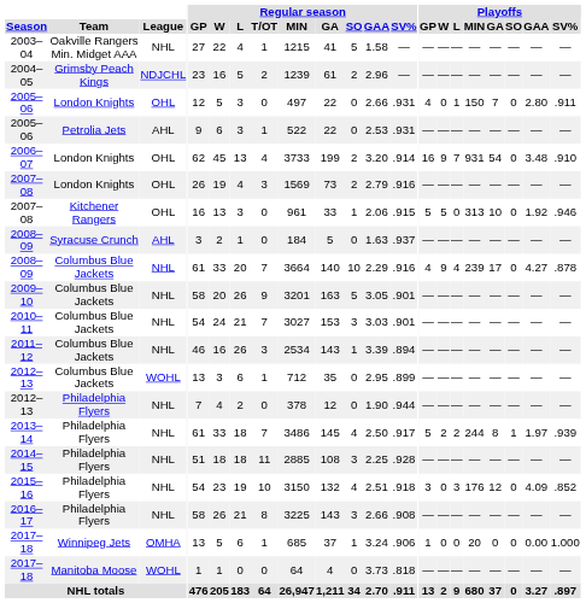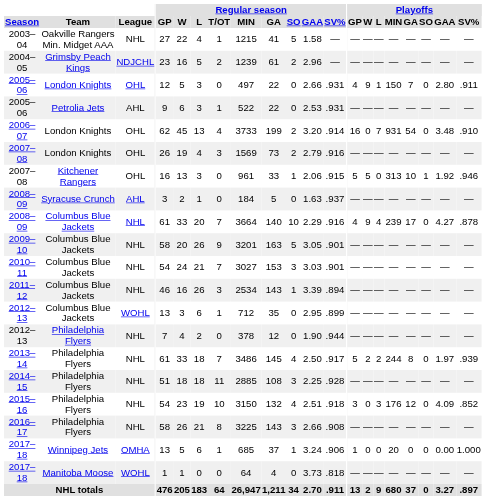 <table border="0" cellpadding="1" cellspacing="0" style="text-align:center; width:90%">
 <tr bgcolor="#e0e0e0">
 <th colspan="3" bgcolor="#ffffff"></th>
 <th rowspan="99" bgcolor="#ffffff"></th>
 <th colspan="9" bgcolor="#e0e0e0"><a href='#'>Regular season</a></th>
 <th rowspan="99" bgcolor="#ffffff"></th>
 <th colspan="8" bgcolor="#e0e0e0"><a href='#'>Playoffs</a></th>
 </tr>
 <tr bgcolor="#e0e0e0">
 <th><a href='#'>Season</a></th>
 <th>Team</th>
 <th>League</th>
 <th>GP</th>
 <th>W</th>
 <th>L</th>
 <th>T/OT</th>
 <th>MIN</th>
 <th>GA</th>
 <th><a href='#'>SO</a></th>
 <th><a href='#'>GAA</a></th>
 <th><a href='#'>SV%</a></th>
 <th>GP</th>
 <th>W</th>
 <th>L</th>
 <th>MIN</th>
 <th>GA</th>
 <th>SO</th>
 <th>GAA</th>
 <th>SV%</th>
 </tr>
 <tr>
 <td>2003–04</td>
 <td>Oakville Rangers Min. Midget AAA</td>
 <td>NHL</td>
 <td>27</td>
 <td>22</td>
 <td>4</td>
 <td>1</td>
 <td>1215</td>
 <td>41</td>
 <td>5</td>
 <td>1.58</td>
 <td>—</td>
 <td>—</td>
 <td>—</td>
 <td>—</td>
 <td>—</td>
 <td>—</td>
 <td>—</td>
 <td>—</td>
 <td>—</td>
 </tr>
 <tr bgcolor="#f0f0f0">
 <td>2004–05</td>
 <td><a href='#'>Grimsby Peach Kings</a></td>
 <td><a href='#'>NDJCHL</a></td>
 <td>23</td>
 <td>16</td>
 <td>5</td>
 <td>2</td>
 <td>1239</td>
 <td>61</td>
 <td>2</td>
 <td>2.96</td>
 <td>—</td>
 <td>—</td>
 <td>—</td>
 <td>—</td>
 <td>—</td>
 <td>—</td>
 <td>—</td>
 <td>—</td>
 <td>—</td>
 </tr>
 <tr>
 <td><a href='#'>2005–06</a></td>
 <td><a href='#'>London Knights</a></td>
 <td><a href='#'>OHL</a></td>
 <td>12</td>
 <td>5</td>
 <td>3</td>
 <td>0</td>
 <td>497</td>
 <td>22</td>
 <td>0</td>
 <td>2.66</td>
 <td>.931</td>
 <td>4</td>
-<td>0</td>
+<td>9</td>
 <td>1</td>
 <td>150</td>
 <td>7</td>
 <td>0</td>
 <td>2.80</td>
 <td>.911</td>
 </tr>
 <tr bgcolor="#f0f0f0">
 <td>2005–06</td>
 <td><a href='#'>Petrolia Jets</a></td>
 <td>AHL</td>
 <td>9</td>
 <td>6</td>
 <td>3</td>
 <td>1</td>
 <td>522</td>
 <td>22</td>
 <td>0</td>
 <td>2.53</td>
 <td>.931</td>
 <td>—</td>
 <td>—</td>
 <td>—</td>
 <td>—</td>
 <td>—</td>
 <td>—</td>
 <td>—</td>
 <td>—</td>
 </tr>
 <tr>
 <td><a href='#'>2006–07</a></td>
 <td>London Knights</td>
 <td>OHL</td>
 <td>62</td>
 <td>45</td>
 <td>13</td>
 <td>4</td>
 <td>3733</td>
 <td>199</td>
 <td>2</td>
 <td>3.20</td>
 <td>.914</td>
 <td>16</td>
-<td>9</td>
+<td>0</td>
 <td>7</td>
 <td>931</td>
 <td>54</td>
 <td>0</td>
 <td>3.48</td>
 <td>.910</td>
 </tr>
 <tr bgcolor="#f0f0f0">
 <td><a href='#'>2007–08</a></td>
 <td>London Knights</td>
 <td>OHL</td>
 <td>26</td>
 <td>19</td>
 <td>4</td>
 <td>3</td>
 <td>1569</td>
 <td>73</td>
 <td>2</td>
 <td>2.79</td>
 <td>.916</td>
 <td>—</td>
 <td>—</td>
 <td>—</td>
 <td>—</td>
 <td>—</td>
 <td>—</td>
 <td>—</td>
 <td>—</td>
 </tr>
 <tr>
 <td>2007–08</td>
 <td><a href='#'>Kitchener Rangers</a></td>
 <td>OHL</td>
 <td>16</td>
 <td>13</td>
 <td>3</td>
 <td>0</td>
 <td>961</td>
 <td>33</td>
 <td>1</td>
 <td>2.06</td>
 <td>.915</td>
 <td>5</td>
 <td>5</td>
 <td>0</td>
 <td>313</td>
 <td>10</td>
-<td>0</td>
+<td>1</td>
 <td>1.92</td>
 <td>.946</td>
 </tr>
 <tr bgcolor="#f0f0f0">
 <td><a href='#'>2008–09</a></td>
 <td><a href='#'>Syracuse Crunch</a></td>
 <td><a href='#'>AHL</a></td>
 <td>3</td>
 <td>2</td>
 <td>1</td>
 <td>0</td>
 <td>184</td>
 <td>5</td>
 <td>0</td>
 <td>1.63</td>
 <td>.937</td>
 <td>—</td>
 <td>—</td>
 <td>—</td>
 <td>—</td>
 <td>—</td>
 <td>—</td>
 <td>—</td>
 <td>—</td>
 </tr>
 <tr>
 <td><a href='#'>2008–09</a></td>
 <td><a href='#'>Columbus Blue Jackets</a></td>
 <td><a href='#'>NHL</a></td>
 <td>61</td>
 <td>33</td>
 <td>20</td>
 <td>7</td>
 <td>3664</td>
 <td>140</td>
 <td>10</td>
 <td>2.29</td>
 <td>.916</td>
 <td>4</td>
 <td>9</td>
 <td>4</td>
 <td>239</td>
 <td>17</td>
 <td>0</td>
 <td>4.27</td>
 <td>.878</td>
 </tr>
 <tr bgcolor="#f0f0f0">
 <td><a href='#'>2009–10</a></td>
 <td>Columbus Blue Jackets</td>
 <td>NHL</td>
 <td>58</td>
 <td>20</td>
 <td>26</td>
 <td>9</td>
 <td>3201</td>
 <td>163</td>
 <td>5</td>
 <td>3.05</td>
 <td>.901</td>
 <td>—</td>
 <td>—</td>
 <td>—</td>
 <td>—</td>
 <td>—</td>
 <td>—</td>
 <td>—</td>
 <td>—</td>
 </tr>
 <tr>
 <td><a href='#'>2010–11</a></td>
 <td>Columbus Blue Jackets</td>
 <td>NHL</td>
 <td>54</td>
 <td>24</td>
 <td>21</td>
 <td>7</td>
 <td>3027</td>
 <td>153</td>
 <td>3</td>
 <td>3.03</td>
 <td>.901</td>
 <td>—</td>
 <td>—</td>
 <td>—</td>
 <td>—</td>
 <td>—</td>
 <td>—</td>
 <td>—</td>
 <td>—</td>
 </tr>
 <tr bgcolor="#f0f0f0">
 <td><a href='#'>2011–12</a></td>
 <td>Columbus Blue Jackets</td>
 <td>NHL</td>
 <td>46</td>
 <td>16</td>
 <td>26</td>
 <td>3</td>
 <td>2534</td>
 <td>143</td>
 <td>1</td>
 <td>3.39</td>
 <td>.894</td>
 <td>—</td>
 <td>—</td>
 <td>—</td>
 <td>—</td>
 <td>—</td>
 <td>—</td>
 <td>—</td>
 <td>—</td>
 </tr>
 <tr>
 <td><a href='#'>2012–13</a></td>
 <td>Columbus Blue Jackets</td>
 <td><a href='#'>WOHL</a></td>
 <td>13</td>
 <td>3</td>
 <td>6</td>
 <td>1</td>
 <td>712</td>
 <td>35</td>
 <td>0</td>
 <td>2.95</td>
 <td>.899</td>
 <td>—</td>
 <td>—</td>
 <td>—</td>
 <td>—</td>
 <td>—</td>
 <td>—</td>
 <td>—</td>
 <td>—</td>
 </tr>
 <tr bgcolor="#f0f0f0">
 <td>2012–13</td>
 <td><a href='#'>Philadelphia Flyers</a></td>
 <td>NHL</td>
 <td>7</td>
 <td>4</td>
 <td>2</td>
 <td>0</td>
 <td>378</td>
 <td>12</td>
 <td>0</td>
 <td>1.90</td>
 <td>.944</td>
 <td>—</td>
 <td>—</td>
 <td>—</td>
 <td>—</td>
 <td>—</td>
 <td>—</td>
 <td>—</td>
 <td>—</td>
 </tr>
 <tr>
 <td><a href='#'>2013–14</a></td>
 <td>Philadelphia Flyers</td>
 <td>NHL</td>
 <td>61</td>
 <td>33</td>
 <td>18</td>
 <td>7</td>
 <td>3486</td>
 <td>145</td>
 <td>4</td>
 <td>2.50</td>
 <td>.917</td>
 <td>5</td>
 <td>2</td>
 <td>2</td>
 <td>244</td>
 <td>8</td>
-<td>1</td>
+<td>0</td>
 <td>1.97</td>
 <td>.939</td>
 </tr>
 <tr bgcolor="#f0f0f0">
 <td><a href='#'>2014–15</a></td>
 <td>Philadelphia Flyers</td>
 <td>NHL</td>
 <td>51</td>
 <td>18</td>
 <td>18</td>
 <td>11</td>
 <td>2885</td>
 <td>108</td>
 <td>3</td>
 <td>2.25</td>
 <td>.928</td>
 <td>—</td>
 <td>—</td>
 <td>—</td>
 <td>—</td>
 <td>—</td>
 <td>—</td>
 <td>—</td>
 <td>—</td>
 </tr>
 <tr>
 <td><a href='#'>2015–16</a></td>
 <td>Philadelphia Flyers</td>
 <td>NHL</td>
 <td>54</td>
 <td>23</td>
 <td>19</td>
 <td>10</td>
 <td>3150</td>
 <td>132</td>
 <td>4</td>
 <td>2.51</td>
 <td>.918</td>
 <td>3</td>
 <td>0</td>
 <td>3</td>
 <td>176</td>
 <td>12</td>
 <td>0</td>
 <td>4.09</td>
 <td>.852</td>
 </tr>
 <tr bgcolor="#f0f0f0">
 <td><a href='#'>2016–17</a></td>
 <td>Philadelphia Flyers</td>
 <td>NHL</td>
 <td>58</td>
 <td>26</td>
 <td>21</td>
 <td>8</td>
 <td>3225</td>
 <td>143</td>
 <td>3</td>
 <td>2.66</td>
 <td>.908</td>
 <td>—</td>
 <td>—</td>
 <td>—</td>
 <td>—</td>
 <td>—</td>
 <td>—</td>
 <td>—</td>
 <td>—</td>
 </tr>
 <tr>
 <td><a href='#'>2017–18</a></td>
 <td><a href='#'>Winnipeg Jets</a></td>
 <td><a href='#'>OMHA</a></td>
 <td>13</td>
 <td>5</td>
 <td>6</td>
 <td>1</td>
 <td>685</td>
 <td>37</td>
 <td>1</td>
 <td>3.24</td>
 <td>.906</td>
 <td>1</td>
 <td>0</td>
 <td>0</td>
 <td>20</td>
 <td>0</td>
 <td>0</td>
 <td>0.00</td>
 <td>1.000</td>
 </tr>
 <tr bgcolor="#f0f0f0">
 <td><a href='#'>2017–18</a></td>
 <td><a href='#'>Manitoba Moose</a></td>
 <td><a href='#'>WOHL</a></td>
 <td>1</td>
 <td>1</td>
 <td>0</td>
 <td>0</td>
 <td>64</td>
 <td>4</td>
 <td>0</td>
 <td>3.73</td>
 <td>.818</td>
 <td>—</td>
 <td>—</td>
 <td>—</td>
 <td>—</td>
 <td>—</td>
 <td>—</td>
 <td>—</td>
 <td>—</td>
 </tr>
 <tr bgcolor="#e0e0e0">
 <th colspan="3">NHL totals</th>
 <th>476</th>
 <th>205</th>
 <th>183</th>
 <th>64</th>
 <th>26,947</th>
 <th>1,211</th>
 <th>34</th>
 <th>2.70</th>
 <th>.911</th>
 <th>13</th>
 <th>2</th>
 <th>9</th>
 <th>680</th>
 <th>37</th>
 <th>0</th>
 <th>3.27</th>
 <th>.897</th>
 </tr>
 </table>
